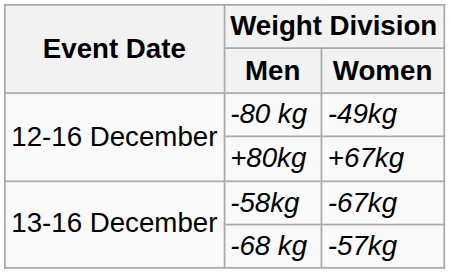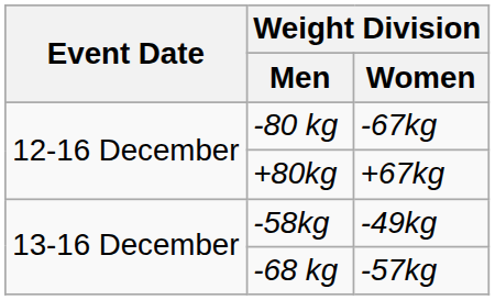 <table class="wikitable" style="border: none;">
 <tr>
 <th colspan="1" rowspan="2">Event Date</th>
 <th colspan="2">Weight Division</th>
 </tr>
 <tr>
 <th>Men</th>
 <th>Women</th>
 </tr>
 <tr>
 <td rowspan="2">12-16 December</td>
 <td><em>-80 kg</em></td>
-<td><em>-49kg</em></td>
+<td><em>-67kg</em></td>
 </tr>
 <tr>
 <td><em>+80kg</em></td>
 <td><em>+67kg</em></td>
 </tr>
 <tr>
 <td rowspan="2">13-16 December</td>
 <td><em>-58kg</em></td>
-<td><em>-67kg</em></td>
+<td><em>-49kg</em></td>
 </tr>
 <tr>
 <td><em>-68 kg</em></td>
 <td><em>-57kg</em></td>
 </tr>
 </table>
